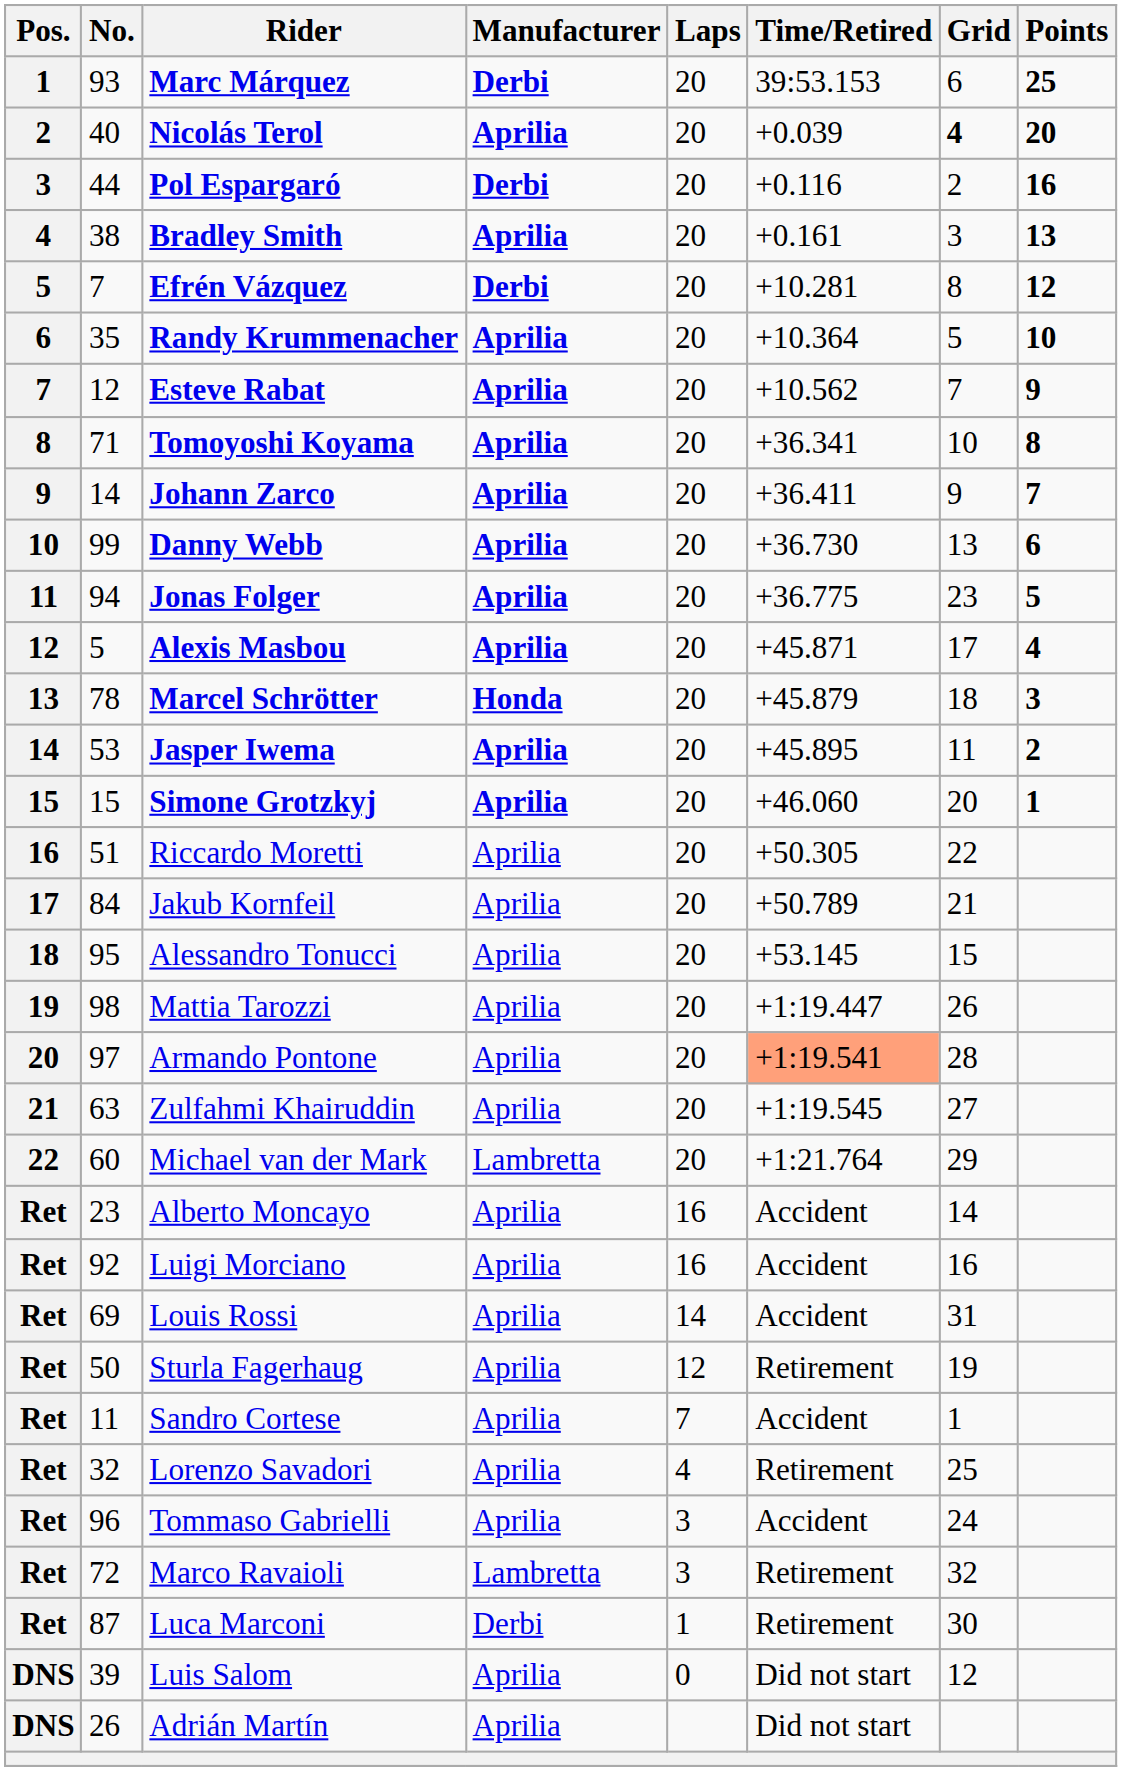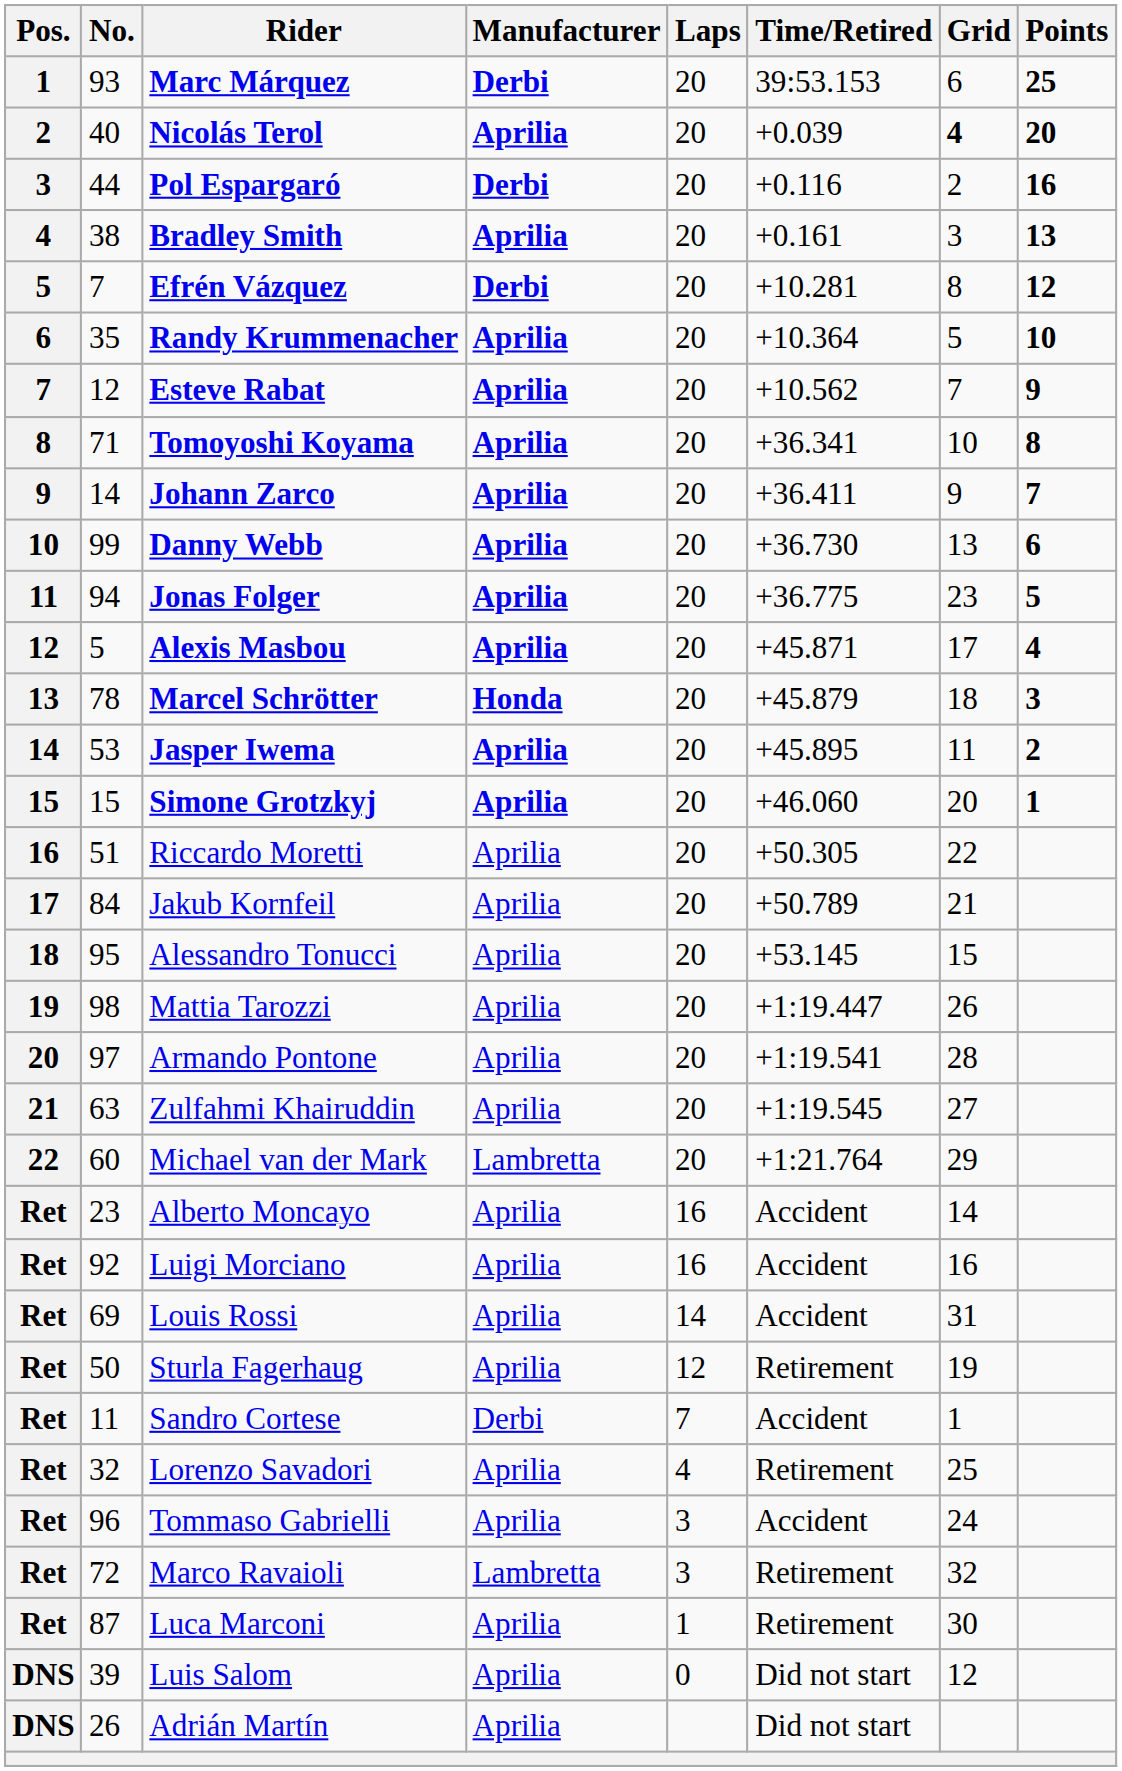 <table class="wikitable" style="font-size: 95%;">
 <tr>
 <th>Pos.</th>
 <th>No.</th>
 <th>Rider</th>
 <th>Manufacturer</th>
 <th>Laps</th>
 <th>Time/Retired</th>
 <th>Grid</th>
 <th>Points</th>
 </tr>
 <tr>
 <th>1</th>
 <td>93</td>
 <td> <strong><a href='#'>Marc Márquez</a></strong></td>
 <td><strong><a href='#'>Derbi</a></strong></td>
 <td>20</td>
 <td>39:53.153</td>
 <td>6</td>
 <td><strong>25</strong></td>
 </tr>
 <tr>
 <th>2</th>
 <td>40</td>
 <td> <strong><a href='#'>Nicolás Terol</a></strong></td>
 <td><strong><a href='#'>Aprilia</a></strong></td>
 <td>20</td>
 <td>+0.039</td>
 <td><strong>4</strong></td>
 <td><strong>20</strong></td>
 </tr>
 <tr>
 <th>3</th>
 <td>44</td>
 <td> <strong><a href='#'>Pol Espargaró</a></strong></td>
 <td><strong><a href='#'>Derbi</a></strong></td>
 <td>20</td>
 <td>+0.116</td>
 <td>2</td>
 <td><strong>16</strong></td>
 </tr>
 <tr>
 <th>4</th>
 <td>38</td>
 <td> <strong><a href='#'>Bradley Smith</a></strong></td>
 <td><strong><a href='#'>Aprilia</a></strong></td>
 <td>20</td>
 <td>+0.161</td>
 <td>3</td>
 <td><strong>13</strong></td>
 </tr>
 <tr>
 <th>5</th>
 <td>7</td>
 <td> <strong><a href='#'>Efrén Vázquez</a></strong></td>
 <td><strong><a href='#'>Derbi</a></strong></td>
 <td>20</td>
 <td>+10.281</td>
 <td>8</td>
 <td><strong>12</strong></td>
 </tr>
 <tr>
 <th>6</th>
 <td>35</td>
 <td> <strong><a href='#'>Randy Krummenacher</a></strong></td>
 <td><strong><a href='#'>Aprilia</a></strong></td>
 <td>20</td>
 <td>+10.364</td>
 <td>5</td>
 <td><strong>10</strong></td>
 </tr>
 <tr>
 <th>7</th>
 <td>12</td>
 <td> <strong><a href='#'>Esteve Rabat</a></strong></td>
 <td><strong><a href='#'>Aprilia</a></strong></td>
 <td>20</td>
 <td>+10.562</td>
 <td>7</td>
 <td><strong>9</strong></td>
 </tr>
 <tr>
 <th>8</th>
 <td>71</td>
 <td> <strong><a href='#'>Tomoyoshi Koyama</a></strong></td>
 <td><strong><a href='#'>Aprilia</a></strong></td>
 <td>20</td>
 <td>+36.341</td>
 <td>10</td>
 <td><strong>8</strong></td>
 </tr>
 <tr>
 <th>9</th>
 <td>14</td>
 <td> <strong><a href='#'>Johann Zarco</a></strong></td>
 <td><strong><a href='#'>Aprilia</a></strong></td>
 <td>20</td>
 <td>+36.411</td>
 <td>9</td>
 <td><strong>7</strong></td>
 </tr>
 <tr>
 <th>10</th>
 <td>99</td>
 <td> <strong><a href='#'>Danny Webb</a></strong></td>
 <td><strong><a href='#'>Aprilia</a></strong></td>
 <td>20</td>
 <td>+36.730</td>
 <td>13</td>
 <td><strong>6</strong></td>
 </tr>
 <tr>
 <th>11</th>
 <td>94</td>
 <td> <strong><a href='#'>Jonas Folger</a></strong></td>
 <td><strong><a href='#'>Aprilia</a></strong></td>
 <td>20</td>
 <td>+36.775</td>
 <td>23</td>
 <td><strong>5</strong></td>
 </tr>
 <tr>
 <th>12</th>
 <td>5</td>
 <td> <strong><a href='#'>Alexis Masbou</a></strong></td>
 <td><strong><a href='#'>Aprilia</a></strong></td>
 <td>20</td>
 <td>+45.871</td>
 <td>17</td>
 <td><strong>4</strong></td>
 </tr>
 <tr>
 <th>13</th>
 <td>78</td>
 <td> <strong><a href='#'>Marcel Schrötter</a></strong></td>
 <td><strong><a href='#'>Honda</a></strong></td>
 <td>20</td>
 <td>+45.879</td>
 <td>18</td>
 <td><strong>3</strong></td>
 </tr>
 <tr>
 <th>14</th>
 <td>53</td>
 <td> <strong><a href='#'>Jasper Iwema</a></strong></td>
 <td><strong><a href='#'>Aprilia</a></strong></td>
 <td>20</td>
 <td>+45.895</td>
 <td>11</td>
 <td><strong>2</strong></td>
 </tr>
 <tr>
 <th>15</th>
 <td>15</td>
 <td> <strong><a href='#'>Simone Grotzkyj</a></strong></td>
 <td><strong><a href='#'>Aprilia</a></strong></td>
 <td>20</td>
 <td>+46.060</td>
 <td>20</td>
 <td><strong>1</strong></td>
 </tr>
 <tr>
 <th>16</th>
 <td>51</td>
 <td> <a href='#'>Riccardo Moretti</a></td>
 <td><a href='#'>Aprilia</a></td>
 <td>20</td>
 <td>+50.305</td>
 <td>22</td>
 <td></td>
 </tr>
 <tr>
 <th>17</th>
 <td>84</td>
 <td> <a href='#'>Jakub Kornfeil</a></td>
 <td><a href='#'>Aprilia</a></td>
 <td>20</td>
 <td>+50.789</td>
 <td>21</td>
 <td></td>
 </tr>
 <tr>
 <th>18</th>
 <td>95</td>
 <td> <a href='#'>Alessandro Tonucci</a></td>
 <td><a href='#'>Aprilia</a></td>
 <td>20</td>
 <td>+53.145</td>
 <td>15</td>
 <td></td>
 </tr>
 <tr>
 <th>19</th>
 <td>98</td>
 <td> <a href='#'>Mattia Tarozzi</a></td>
 <td><a href='#'>Aprilia</a></td>
 <td>20</td>
 <td>+1:19.447</td>
 <td>26</td>
 <td></td>
 </tr>
 <tr>
 <th>20</th>
 <td>97</td>
 <td> <a href='#'>Armando Pontone</a></td>
 <td><a href='#'>Aprilia</a></td>
 <td>20</td>
-<td style="background: lightsalmon;">+1:19.541</td>
+<td>+1:19.541</td>
 <td>28</td>
 <td></td>
 </tr>
 <tr>
 <th>21</th>
 <td>63</td>
 <td> <a href='#'>Zulfahmi Khairuddin</a></td>
 <td><a href='#'>Aprilia</a></td>
 <td>20</td>
 <td>+1:19.545</td>
 <td>27</td>
 <td></td>
 </tr>
 <tr>
 <th>22</th>
 <td>60</td>
 <td> <a href='#'>Michael van der Mark</a></td>
 <td><a href='#'>Lambretta</a></td>
 <td>20</td>
 <td>+1:21.764</td>
 <td>29</td>
 <td></td>
 </tr>
 <tr>
 <th>Ret</th>
 <td>23</td>
 <td> <a href='#'>Alberto Moncayo</a></td>
 <td><a href='#'>Aprilia</a></td>
 <td>16</td>
 <td>Accident</td>
 <td>14</td>
 <td></td>
 </tr>
 <tr>
 <th>Ret</th>
 <td>92</td>
 <td> <a href='#'>Luigi Morciano</a></td>
 <td><a href='#'>Aprilia</a></td>
 <td>16</td>
 <td>Accident</td>
 <td>16</td>
 <td></td>
 </tr>
 <tr>
 <th>Ret</th>
 <td>69</td>
 <td> <a href='#'>Louis Rossi</a></td>
 <td><a href='#'>Aprilia</a></td>
 <td>14</td>
 <td>Accident</td>
 <td>31</td>
 <td></td>
 </tr>
 <tr>
 <th>Ret</th>
 <td>50</td>
 <td> <a href='#'>Sturla Fagerhaug</a></td>
 <td><a href='#'>Aprilia</a></td>
 <td>12</td>
 <td>Retirement</td>
 <td>19</td>
 <td></td>
 </tr>
 <tr>
 <th>Ret</th>
 <td>11</td>
 <td> <a href='#'>Sandro Cortese</a></td>
-<td><a href='#'>Aprilia</a></td>
+<td><a href='#'>Derbi</a></td>
 <td>7</td>
 <td>Accident</td>
 <td>1</td>
 <td></td>
 </tr>
 <tr>
 <th>Ret</th>
 <td>32</td>
 <td> <a href='#'>Lorenzo Savadori</a></td>
 <td><a href='#'>Aprilia</a></td>
 <td>4</td>
 <td>Retirement</td>
 <td>25</td>
 <td></td>
 </tr>
 <tr>
 <th>Ret</th>
 <td>96</td>
 <td> <a href='#'>Tommaso Gabrielli</a></td>
 <td><a href='#'>Aprilia</a></td>
 <td>3</td>
 <td>Accident</td>
 <td>24</td>
 <td></td>
 </tr>
 <tr>
 <th>Ret</th>
 <td>72</td>
 <td> <a href='#'>Marco Ravaioli</a></td>
 <td><a href='#'>Lambretta</a></td>
 <td>3</td>
 <td>Retirement</td>
 <td>32</td>
 <td></td>
 </tr>
 <tr>
 <th>Ret</th>
 <td>87</td>
 <td> <a href='#'>Luca Marconi</a></td>
-<td><a href='#'>Derbi</a></td>
+<td><a href='#'>Aprilia</a></td>
 <td>1</td>
 <td>Retirement</td>
 <td>30</td>
 <td></td>
 </tr>
 <tr>
 <th>DNS</th>
 <td>39</td>
 <td> <a href='#'>Luis Salom</a></td>
 <td><a href='#'>Aprilia</a></td>
 <td>0</td>
 <td>Did not start</td>
 <td>12</td>
 <td></td>
 </tr>
 <tr>
 <th>DNS</th>
 <td>26</td>
 <td> <a href='#'>Adrián Martín</a></td>
 <td><a href='#'>Aprilia</a></td>
 <td></td>
 <td>Did not start</td>
 <td></td>
 <td></td>
 </tr>
 <tr>
 <th colspan=8></th>
 </tr>
 <tr>
 </tr>
 </table>
